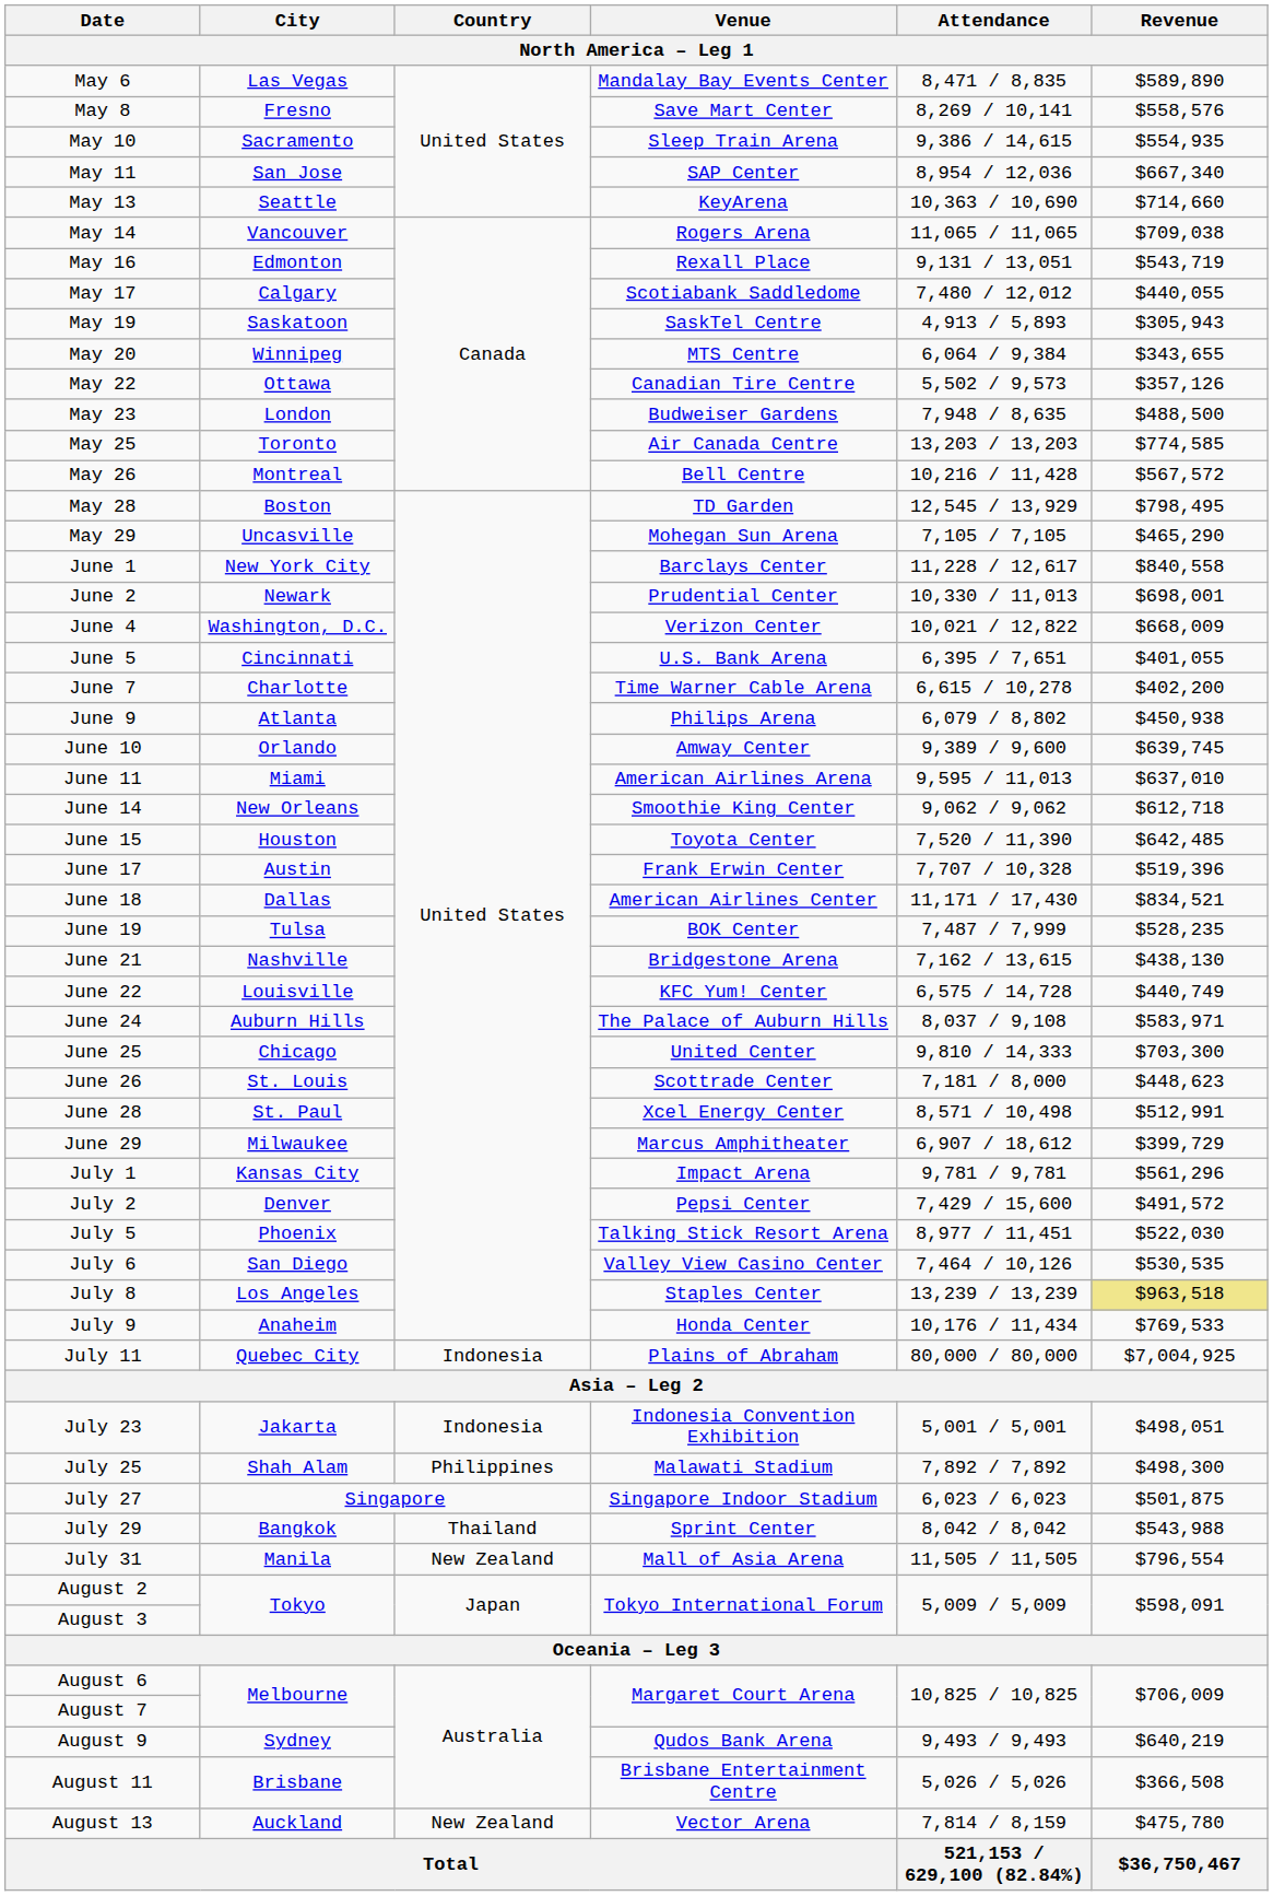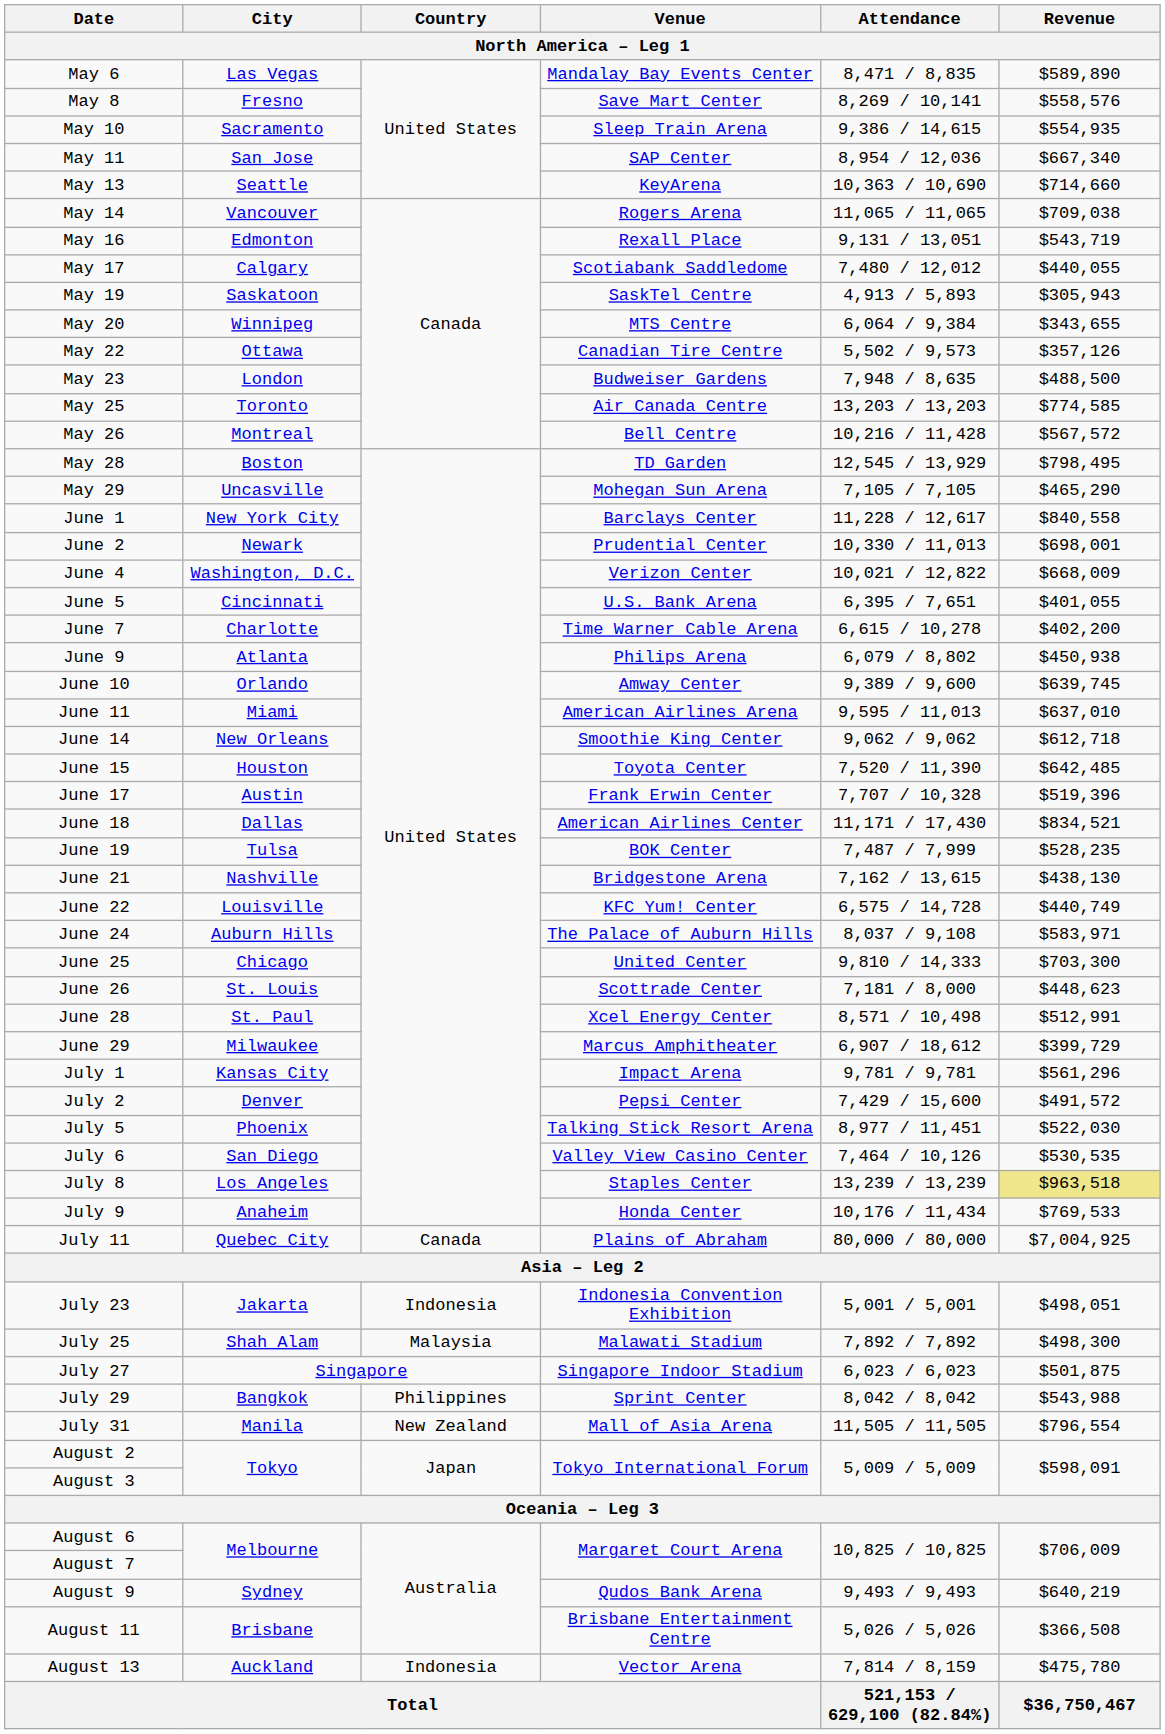 <table class="wikitable" style="text-align:center;">
 <tr>
 <th scope="col" style="width:10em;">Date</th>
 <th scope="col" style="width:10em;">City</th>
 <th scope="col" style="width:10em;">Country</th>
 <th scope="col" style="width:16em;">Venue</th>
 <th scope="col" style="width:10em;">Attendance</th>
 <th scope="col" style="width:9em;">Revenue</th>
 </tr>
 <tr>
 <th colspan="6" style="text-align:center;"><strong>North America</strong> – Leg 1</th>
 </tr>
 <tr>
 <td>May 6</td>
 <td><a href='#'>Las Vegas</a></td>
 <td rowspan="5">United States</td>
 <td><a href='#'>Mandalay Bay Events Center</a></td>
 <td>8,471 / 8,835</td>
 <td>$589,890</td>
 </tr>
 <tr>
 <td>May 8</td>
 <td><a href='#'>Fresno</a></td>
 <td><a href='#'>Save Mart Center</a></td>
 <td>8,269 / 10,141</td>
 <td>$558,576</td>
 </tr>
 <tr>
 <td>May 10</td>
 <td><a href='#'>Sacramento</a></td>
 <td><a href='#'>Sleep Train Arena</a></td>
 <td>9,386 / 14,615</td>
 <td>$554,935</td>
 </tr>
 <tr>
 <td>May 11</td>
 <td><a href='#'>San Jose</a></td>
 <td><a href='#'>SAP Center</a></td>
 <td>8,954 / 12,036</td>
 <td>$667,340</td>
 </tr>
 <tr>
 <td>May 13</td>
 <td><a href='#'>Seattle</a></td>
 <td><a href='#'>KeyArena</a></td>
 <td>10,363 / 10,690</td>
 <td>$714,660</td>
 </tr>
 <tr>
 <td>May 14</td>
 <td><a href='#'>Vancouver</a></td>
 <td rowspan="9">Canada</td>
 <td><a href='#'>Rogers Arena</a></td>
 <td>11,065 / 11,065</td>
 <td>$709,038</td>
 </tr>
 <tr>
 <td>May 16</td>
 <td><a href='#'>Edmonton</a></td>
 <td><a href='#'>Rexall Place</a></td>
 <td>9,131 / 13,051</td>
 <td>$543,719</td>
 </tr>
 <tr>
 <td>May 17</td>
 <td><a href='#'>Calgary</a></td>
 <td><a href='#'>Scotiabank Saddledome</a></td>
 <td>7,480 / 12,012</td>
 <td>$440,055</td>
 </tr>
 <tr>
 <td>May 19</td>
 <td><a href='#'>Saskatoon</a></td>
 <td><a href='#'>SaskTel Centre</a></td>
 <td>4,913 / 5,893</td>
 <td>$305,943</td>
 </tr>
 <tr>
 <td>May 20</td>
 <td><a href='#'>Winnipeg</a></td>
 <td><a href='#'>MTS Centre</a></td>
 <td>6,064 / 9,384</td>
 <td>$343,655</td>
 </tr>
 <tr>
 <td>May 22</td>
 <td><a href='#'>Ottawa</a></td>
 <td><a href='#'>Canadian Tire Centre</a></td>
 <td>5,502 / 9,573</td>
 <td>$357,126</td>
 </tr>
 <tr>
 <td>May 23</td>
 <td><a href='#'>London</a></td>
 <td><a href='#'>Budweiser Gardens</a></td>
 <td>7,948 / 8,635</td>
 <td>$488,500</td>
 </tr>
 <tr>
 <td>May 25</td>
 <td><a href='#'>Toronto</a></td>
 <td><a href='#'>Air Canada Centre</a></td>
 <td>13,203 / 13,203</td>
 <td>$774,585</td>
 </tr>
 <tr>
 <td>May 26</td>
 <td><a href='#'>Montreal</a></td>
 <td><a href='#'>Bell Centre</a></td>
 <td>10,216 / 11,428</td>
 <td>$567,572</td>
 </tr>
 <tr>
 <td>May 28</td>
 <td><a href='#'>Boston</a></td>
 <td rowspan="28">United States</td>
 <td><a href='#'>TD Garden</a></td>
 <td>12,545 / 13,929</td>
 <td>$798,495</td>
 </tr>
 <tr>
 <td>May 29</td>
 <td><a href='#'>Uncasville</a></td>
 <td><a href='#'>Mohegan Sun Arena</a></td>
 <td>7,105 / 7,105</td>
 <td>$465,290</td>
 </tr>
 <tr>
 <td>June 1</td>
 <td><a href='#'>New York City</a></td>
 <td><a href='#'>Barclays Center</a></td>
 <td>11,228 / 12,617</td>
 <td>$840,558</td>
 </tr>
 <tr>
 <td>June 2</td>
 <td><a href='#'>Newark</a></td>
 <td><a href='#'>Prudential Center</a></td>
 <td>10,330 / 11,013</td>
 <td>$698,001</td>
 </tr>
 <tr>
 <td>June 4</td>
 <td><a href='#'>Washington, D.C.</a></td>
 <td><a href='#'>Verizon Center</a></td>
 <td>10,021 / 12,822</td>
 <td>$668,009</td>
 </tr>
 <tr>
 <td>June 5</td>
 <td><a href='#'>Cincinnati</a></td>
 <td><a href='#'>U.S. Bank Arena</a></td>
 <td>6,395 / 7,651</td>
 <td>$401,055</td>
 </tr>
 <tr>
 <td>June 7</td>
 <td><a href='#'>Charlotte</a></td>
 <td><a href='#'>Time Warner Cable Arena</a></td>
 <td>6,615 / 10,278</td>
 <td>$402,200</td>
 </tr>
 <tr>
 <td>June 9</td>
 <td><a href='#'>Atlanta</a></td>
 <td><a href='#'>Philips Arena</a></td>
 <td>6,079 / 8,802</td>
 <td>$450,938</td>
 </tr>
 <tr>
 <td>June 10</td>
 <td><a href='#'>Orlando</a></td>
 <td><a href='#'>Amway Center</a></td>
 <td>9,389 / 9,600</td>
 <td>$639,745</td>
 </tr>
 <tr>
 <td>June 11</td>
 <td><a href='#'>Miami</a></td>
 <td><a href='#'>American Airlines Arena</a></td>
 <td>9,595 / 11,013</td>
 <td>$637,010</td>
 </tr>
 <tr>
 <td>June 14</td>
 <td><a href='#'>New Orleans</a></td>
 <td><a href='#'>Smoothie King Center</a></td>
 <td>9,062 / 9,062</td>
 <td>$612,718</td>
 </tr>
 <tr>
 <td>June 15</td>
 <td><a href='#'>Houston</a></td>
 <td><a href='#'>Toyota Center</a></td>
 <td>7,520 / 11,390</td>
 <td>$642,485</td>
 </tr>
 <tr>
 <td>June 17</td>
 <td><a href='#'>Austin</a></td>
 <td><a href='#'>Frank Erwin Center</a></td>
 <td>7,707 / 10,328</td>
 <td>$519,396</td>
 </tr>
 <tr>
 <td>June 18</td>
 <td><a href='#'>Dallas</a></td>
 <td><a href='#'>American Airlines Center</a></td>
 <td>11,171 / 17,430</td>
 <td>$834,521</td>
 </tr>
 <tr>
 <td>June 19</td>
 <td><a href='#'>Tulsa</a></td>
 <td><a href='#'>BOK Center</a></td>
 <td>7,487 / 7,999</td>
 <td>$528,235</td>
 </tr>
 <tr>
 <td>June 21</td>
 <td><a href='#'>Nashville</a></td>
 <td><a href='#'>Bridgestone Arena</a></td>
 <td>7,162 / 13,615</td>
 <td>$438,130</td>
 </tr>
 <tr>
 <td>June 22</td>
 <td><a href='#'>Louisville</a></td>
 <td><a href='#'>KFC Yum! Center</a></td>
 <td>6,575 / 14,728</td>
 <td>$440,749</td>
 </tr>
 <tr>
 <td>June 24</td>
 <td><a href='#'>Auburn Hills</a></td>
 <td><a href='#'>The Palace of Auburn Hills</a></td>
 <td>8,037 / 9,108</td>
 <td>$583,971</td>
 </tr>
 <tr>
 <td>June 25</td>
 <td><a href='#'>Chicago</a></td>
 <td><a href='#'>United Center</a></td>
 <td>9,810 / 14,333</td>
 <td>$703,300</td>
 </tr>
 <tr>
 <td>June 26</td>
 <td><a href='#'>St. Louis</a></td>
 <td><a href='#'>Scottrade Center</a></td>
 <td>7,181 / 8,000</td>
 <td>$448,623</td>
 </tr>
 <tr>
 <td>June 28</td>
 <td><a href='#'>St. Paul</a></td>
 <td><a href='#'>Xcel Energy Center</a></td>
 <td>8,571 / 10,498</td>
 <td>$512,991</td>
 </tr>
 <tr>
 <td>June 29</td>
 <td><a href='#'>Milwaukee</a></td>
 <td><a href='#'>Marcus Amphitheater</a></td>
 <td>6,907 / 18,612</td>
 <td>$399,729</td>
 </tr>
 <tr>
 <td>July 1</td>
 <td><a href='#'>Kansas City</a></td>
 <td><a href='#'>Impact Arena</a></td>
 <td>9,781 / 9,781</td>
 <td>$561,296</td>
 </tr>
 <tr>
 <td>July 2</td>
 <td><a href='#'>Denver</a></td>
 <td><a href='#'>Pepsi Center</a></td>
 <td>7,429 / 15,600</td>
 <td>$491,572</td>
 </tr>
 <tr>
 <td>July 5</td>
 <td><a href='#'>Phoenix</a></td>
 <td><a href='#'>Talking Stick Resort Arena</a></td>
 <td>8,977 / 11,451</td>
 <td>$522,030</td>
 </tr>
 <tr>
 <td>July 6</td>
 <td><a href='#'>San Diego</a></td>
 <td><a href='#'>Valley View Casino Center</a></td>
 <td>7,464 / 10,126</td>
 <td>$530,535</td>
 </tr>
 <tr>
 <td>July 8</td>
 <td><a href='#'>Los Angeles</a></td>
 <td><a href='#'>Staples Center</a></td>
 <td>13,239 / 13,239</td>
 <td style="background: khaki;">$963,518</td>
 </tr>
 <tr>
 <td>July 9</td>
 <td><a href='#'>Anaheim</a></td>
 <td><a href='#'>Honda Center</a></td>
 <td>10,176 / 11,434</td>
 <td>$769,533</td>
 </tr>
 <tr>
 <td>July 11</td>
 <td><a href='#'>Quebec City</a></td>
-<td>Indonesia</td>
+<td>Canada</td>
 <td><a href='#'>Plains of Abraham</a></td>
 <td>80,000 / 80,000</td>
 <td>$7,004,925</td>
 </tr>
 <tr>
 <th colspan="6" style="text-align:center;"><strong>Asia</strong> – Leg 2</th>
 </tr>
 <tr>
 <td>July 23</td>
 <td><a href='#'>Jakarta</a></td>
 <td>Indonesia</td>
 <td><a href='#'>Indonesia Convention Exhibition</a></td>
 <td>5,001 / 5,001</td>
 <td>$498,051</td>
 </tr>
 <tr>
 <td>July 25</td>
 <td><a href='#'>Shah Alam</a></td>
-<td>Philippines</td>
+<td>Malaysia</td>
 <td><a href='#'>Malawati Stadium</a></td>
 <td>7,892 / 7,892</td>
 <td>$498,300</td>
 </tr>
 <tr>
 <td>July 27</td>
 <td colspan="2"><a href='#'>Singapore</a></td>
 <td><a href='#'>Singapore Indoor Stadium</a></td>
 <td>6,023 / 6,023</td>
 <td>$501,875</td>
 </tr>
 <tr>
 <td>July 29</td>
 <td><a href='#'>Bangkok</a></td>
-<td>Thailand</td>
+<td>Philippines</td>
 <td><a href='#'>Sprint Center</a></td>
 <td>8,042 / 8,042</td>
 <td>$543,988</td>
 </tr>
 <tr>
 <td>July 31</td>
 <td><a href='#'>Manila</a></td>
 <td>New Zealand</td>
 <td><a href='#'>Mall of Asia Arena</a></td>
 <td>11,505 / 11,505</td>
 <td>$796,554</td>
 </tr>
 <tr>
 <td>August 2</td>
 <td rowspan="2"><a href='#'>Tokyo</a></td>
 <td rowspan="2">Japan</td>
 <td rowspan="2"><a href='#'>Tokyo International Forum</a></td>
 <td rowspan="2">5,009 / 5,009</td>
 <td rowspan="2">$598,091</td>
 </tr>
 <tr>
 <td>August 3</td>
 </tr>
 <tr>
 <th colspan="6" style="text-align:center;"><strong>Oceania</strong> – Leg 3</th>
 </tr>
 <tr>
 <td>August 6</td>
 <td rowspan="2"><a href='#'>Melbourne</a></td>
 <td rowspan="4">Australia</td>
 <td rowspan="2"><a href='#'>Margaret Court Arena</a></td>
 <td rowspan="2">10,825 / 10,825</td>
 <td rowspan="2">$706,009</td>
 </tr>
 <tr>
 <td>August 7</td>
 </tr>
 <tr>
 <td>August 9</td>
 <td><a href='#'>Sydney</a></td>
 <td><a href='#'>Qudos Bank Arena</a></td>
 <td>9,493 / 9,493</td>
 <td>$640,219</td>
 </tr>
 <tr>
 <td>August 11</td>
 <td><a href='#'>Brisbane</a></td>
 <td><a href='#'>Brisbane Entertainment Centre</a></td>
 <td>5,026 / 5,026</td>
 <td>$366,508</td>
 </tr>
 <tr>
 <td>August 13</td>
 <td><a href='#'>Auckland</a></td>
-<td>New Zealand</td>
+<td>Indonesia</td>
 <td><a href='#'>Vector Arena</a></td>
 <td>7,814 / 8,159</td>
 <td>$475,780</td>
 </tr>
 <tr>
 <th colspan="4">Total</th>
 <th>521,153 / 629,100 (82.84%)</th>
 <th>$36,750,467</th>
 </tr>
 </table>
